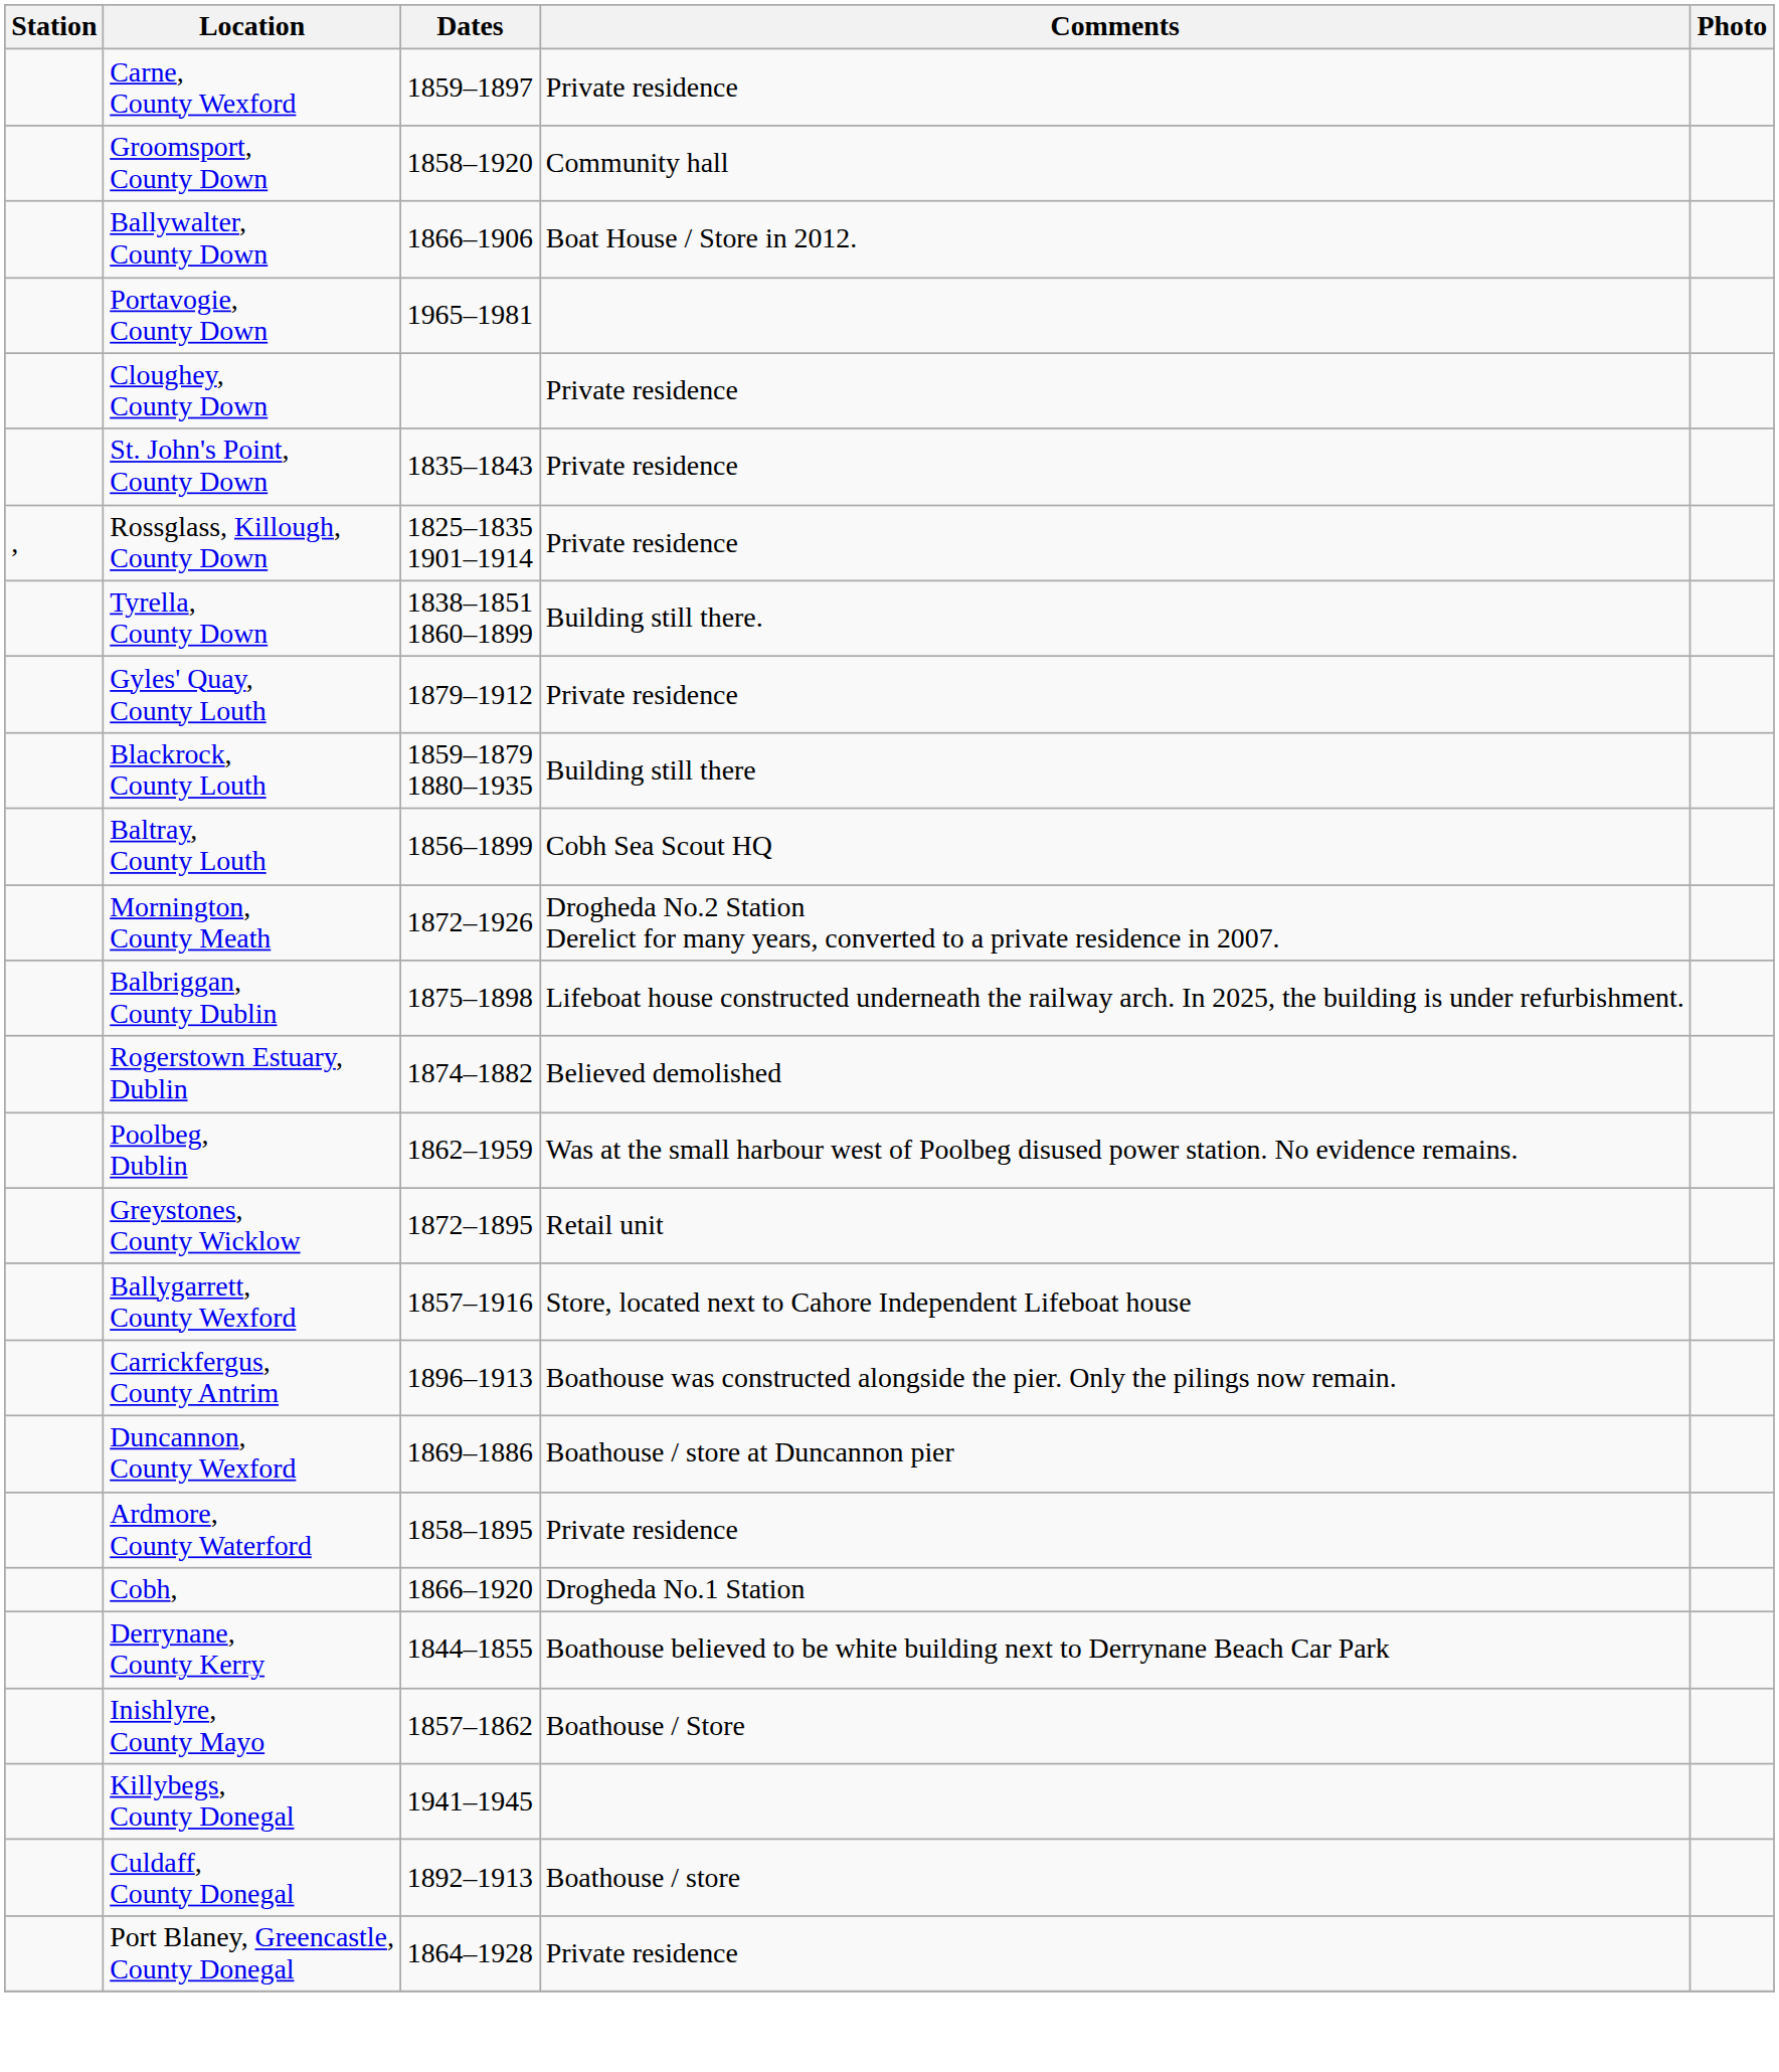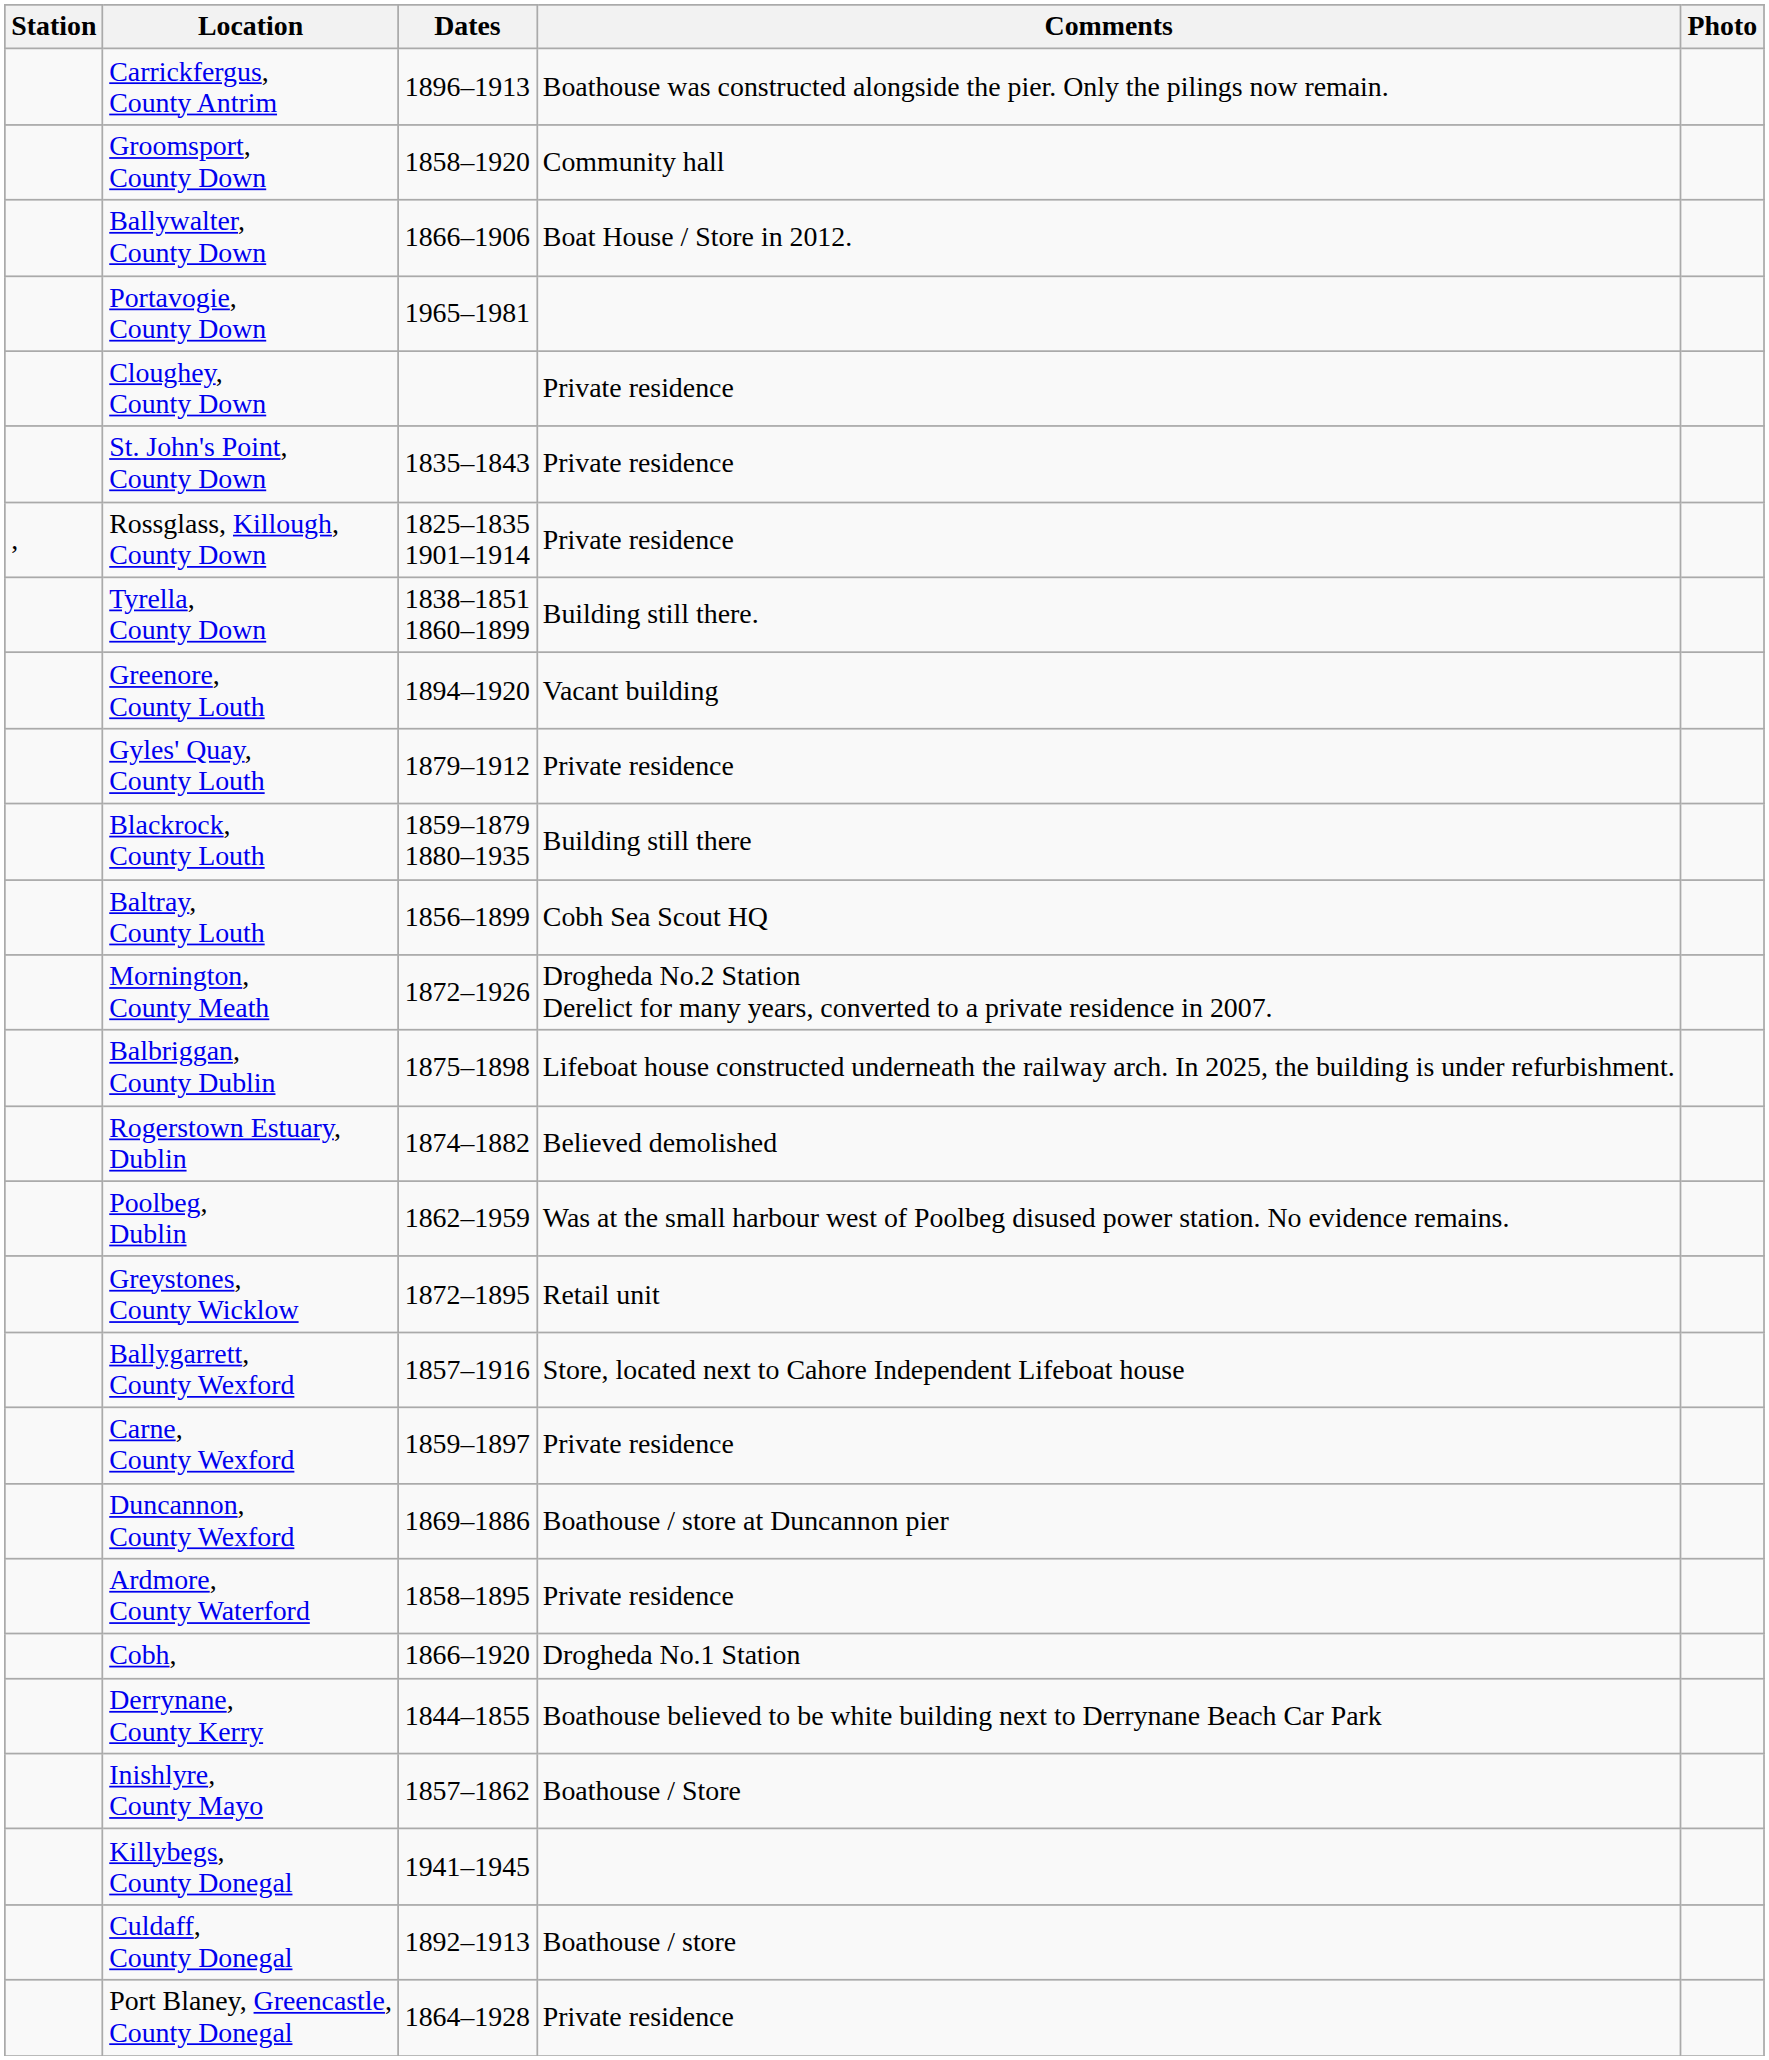 <table class="wikitable">
 <tr>
 <th>Station</th>
 <th>Location</th>
 <th>Dates</th>
 <th>Comments</th>
 <th>Photo</th>
 </tr>
 <tr>
 <td></td>
-<td><a href='#'>Carne</a>,<br><a href='#'>County Wexford</a></td>
-<td>1859–1897</td>
-<td>Private residence</td>
+<td><a href='#'>Carrickfergus</a>,<br><a href='#'>County Antrim</a></td>
+<td>1896–1913</td>
+<td>Boathouse was constructed alongside the pier. Only the pilings now remain.</td>
 <td></td>
 </tr>
 <tr>
 <td></td>
 <td><a href='#'>Groomsport</a>,<br><a href='#'>County Down</a></td>
 <td>1858–1920</td>
 <td>Community hall</td>
 <td></td>
 </tr>
 <tr>
 <td></td>
 <td><a href='#'>Ballywalter</a>,<br><a href='#'>County Down</a></td>
 <td>1866–1906</td>
 <td>Boat House / Store in 2012.</td>
 <td></td>
 </tr>
 <tr>
 <td></td>
 <td><a href='#'>Portavogie</a>,<br><a href='#'>County Down</a></td>
 <td>1965–1981</td>
 <td></td>
 <td></td>
 </tr>
 <tr>
 <td></td>
 <td><a href='#'>Cloughey</a>,<br><a href='#'>County Down</a></td>
 <td></td>
 <td>Private residence</td>
 <td></td>
 </tr>
 <tr>
 <td></td>
 <td><a href='#'>St. John's Point</a>,<br><a href='#'>County Down</a></td>
 <td>1835–1843</td>
 <td>Private residence</td>
 <td></td>
 </tr>
 <tr>
 <td>,<br></td>
 <td>Rossglass, <a href='#'>Killough</a>,<br><a href='#'>County Down</a></td>
 <td>1825–1835<br>1901–1914</td>
 <td>Private residence</td>
 <td></td>
 </tr>
 <tr>
 <td></td>
 <td><a href='#'>Tyrella</a>,<br><a href='#'>County Down</a></td>
 <td>1838–1851<br>1860–1899</td>
 <td>Building still there.</td>
+<td></td>
+</tr>
+<tr>
+<td></td>
+<td><a href='#'>Greenore</a>,<br><a href='#'>County Louth</a></td>
+<td>1894–1920</td>
+<td>Vacant building</td>
 <td></td>
 </tr>
 <tr>
 <td></td>
 <td><a href='#'>Gyles' Quay</a>,<br><a href='#'>County Louth</a></td>
 <td>1879–1912</td>
 <td>Private residence</td>
 <td></td>
 </tr>
 <tr>
 <td></td>
 <td><a href='#'>Blackrock</a>,<br><a href='#'>County Louth</a></td>
 <td>1859–1879<br>1880–1935</td>
 <td>Building still there</td>
 <td></td>
 </tr>
 <tr>
 <td></td>
 <td><a href='#'>Baltray</a>,<br><a href='#'>County Louth</a></td>
 <td>1856–1899</td>
 <td>Cobh Sea Scout HQ</td>
 <td></td>
 </tr>
 <tr>
 <td></td>
 <td><a href='#'>Mornington</a>,<br><a href='#'>County Meath</a></td>
 <td>1872–1926</td>
 <td>Drogheda No.2 Station<br>Derelict for many years, converted to a private residence in 2007.</td>
 <td></td>
 </tr>
 <tr>
 <td></td>
 <td><a href='#'>Balbriggan</a>,<br><a href='#'>County Dublin</a></td>
 <td>1875–1898</td>
 <td>Lifeboat house constructed underneath the railway arch. In 2025, the building is under refurbishment.</td>
 <td></td>
 </tr>
 <tr>
 <td></td>
 <td><a href='#'>Rogerstown Estuary</a>,<br><a href='#'>Dublin</a></td>
 <td>1874–1882</td>
 <td>Believed demolished</td>
 <td></td>
 </tr>
 <tr>
 <td></td>
 <td><a href='#'>Poolbeg</a>,<br><a href='#'>Dublin</a></td>
 <td>1862–1959</td>
 <td>Was at the small harbour west of Poolbeg disused power station. No evidence remains.</td>
 <td></td>
 </tr>
 <tr>
 <td></td>
 <td><a href='#'>Greystones</a>,<br><a href='#'>County Wicklow</a></td>
 <td>1872–1895</td>
 <td>Retail unit</td>
 <td></td>
 </tr>
 <tr>
 <td></td>
 <td><a href='#'>Ballygarrett</a>,<br><a href='#'>County Wexford</a></td>
 <td>1857–1916</td>
 <td>Store, located next to Cahore Independent Lifeboat house</td>
 <td></td>
 </tr>
 <tr>
 <td></td>
-<td><a href='#'>Carrickfergus</a>,<br><a href='#'>County Antrim</a></td>
-<td>1896–1913</td>
-<td>Boathouse was constructed alongside the pier. Only the pilings now remain.</td>
+<td><a href='#'>Carne</a>,<br><a href='#'>County Wexford</a></td>
+<td>1859–1897</td>
+<td>Private residence</td>
 <td></td>
 </tr>
 <tr>
 <td></td>
 <td><a href='#'>Duncannon</a>,<br><a href='#'>County Wexford</a></td>
 <td>1869–1886</td>
 <td>Boathouse / store at Duncannon pier</td>
 <td></td>
 </tr>
 <tr>
 <td></td>
 <td><a href='#'>Ardmore</a>,<br><a href='#'>County Waterford</a></td>
 <td>1858–1895</td>
 <td>Private residence</td>
 <td></td>
 </tr>
 <tr>
 <td></td>
 <td><a href='#'>Cobh</a>,<br></td>
 <td>1866–1920</td>
 <td>Drogheda No.1 Station</td>
 <td></td>
 </tr>
 <tr>
 <td></td>
 <td><a href='#'>Derrynane</a>,<br><a href='#'>County Kerry</a></td>
 <td>1844–1855</td>
 <td>Boathouse believed to be white building next to Derrynane Beach Car Park</td>
 <td></td>
 </tr>
 <tr>
 <td></td>
 <td><a href='#'>Inishlyre</a>,<br><a href='#'>County Mayo</a></td>
 <td>1857–1862</td>
 <td>Boathouse / Store</td>
 <td></td>
 </tr>
 <tr>
 <td></td>
 <td><a href='#'>Killybegs</a>,<br><a href='#'>County Donegal</a></td>
 <td>1941–1945</td>
 <td></td>
 <td></td>
 </tr>
 <tr>
 <td></td>
 <td><a href='#'>Culdaff</a>,<br><a href='#'>County Donegal</a></td>
 <td>1892–1913</td>
 <td>Boathouse / store</td>
 <td></td>
 </tr>
 <tr>
 <td></td>
 <td>Port Blaney, <a href='#'>Greencastle</a>,<br><a href='#'>County Donegal</a></td>
 <td>1864–1928</td>
 <td>Private residence</td>
 <td></td>
 </tr>
 <tr>
 </tr>
 </table>
